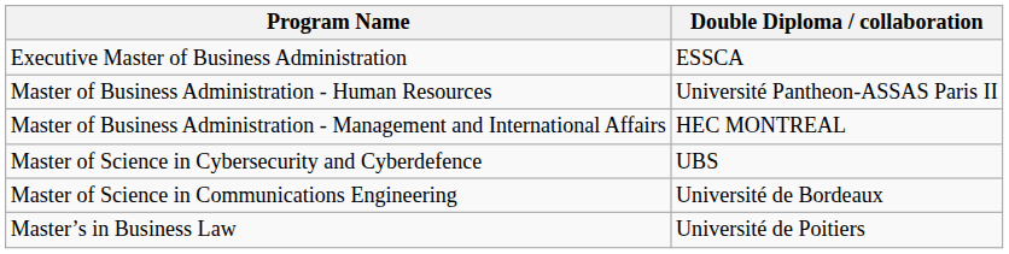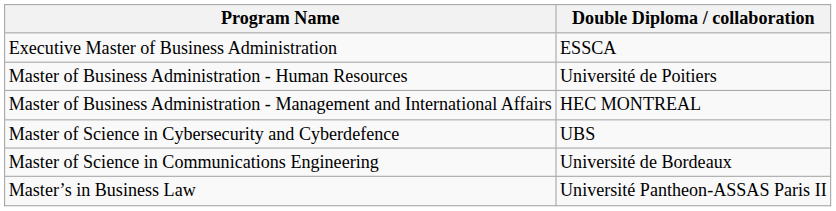 <table class="wikitable">
 <tr>
 <th>Program Name</th>
 <th>Double Diploma / collaboration</th>
 </tr>
 <tr>
 <td>Executive Master of Business Administration</td>
 <td>ESSCA</td>
 </tr>
 <tr>
 <td>Master of Business Administration - Human Resources</td>
-<td>Université Pantheon-ASSAS Paris II</td>
+<td>Université de Poitiers</td>
 </tr>
 <tr>
 <td>Master of Business Administration - Management and International Affairs</td>
 <td>HEC MONTREAL</td>
 </tr>
 <tr>
 <td>Master of Science in Cybersecurity and Cyberdefence</td>
 <td>UBS</td>
 </tr>
 <tr>
 <td>Master of Science in Communications Engineering</td>
 <td>Université de Bordeaux</td>
 </tr>
 <tr>
 <td>Master’s in Business Law</td>
-<td>Université de Poitiers</td>
+<td>Université Pantheon-ASSAS Paris II</td>
 </tr>
 </table>
